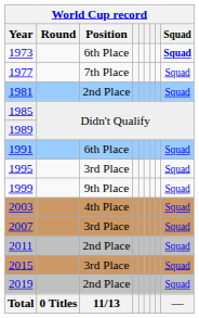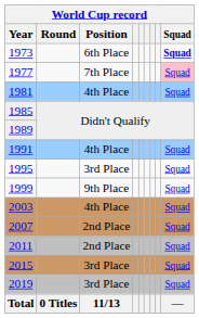 <table class="wikitable" style="text-align: center;">
 <tr>
 <th colspan=9><a href='#'>World Cup record</a></th>
 </tr>
 <tr>
 <th>Year</th>
 <th>Round</th>
 <th>Position</th>
 <th></th>
 <th></th>
 <th></th>
 <th></th>
 <th></th>
 <th><small>Squad</small></th>
 </tr>
 <tr>
 <td> <a href='#'>1973</a></td>
 <td></td>
 <td>6th Place</td>
 <td></td>
 <td></td>
 <td></td>
 <td></td>
 <td></td>
 <td><strong><small><a href='#'>Squad</a></small></strong></td>
 </tr>
 <tr>
 <td> <a href='#'>1977</a></td>
 <td></td>
 <td>7th Place</td>
 <td></td>
 <td></td>
 <td></td>
 <td></td>
 <td></td>
-<td><small><a href='#'>Squad</a></small></td>
+<td style="background: pink;"><small><a href='#'>Squad</a></small></td>
 </tr>
 <tr bgcolor=#9acdff>
 <td> <a href='#'>1981</a></td>
 <td></td>
-<td>2nd Place</td>
+<td>4th Place</td>
 <td></td>
 <td></td>
 <td></td>
 <td></td>
 <td></td>
 <td><small><a href='#'>Squad</a></small></td>
 </tr>
 <tr bgcolor="efefef">
 <td> <a href='#'>1985</a></td>
 <td colspan=8 rowspan=2>Didn't Qualify</td>
 </tr>
 <tr bgcolor="efefef">
 <td> <a href='#'>1989</a></td>
 </tr>
 <tr bgcolor=#9acdff>
 <td> <a href='#'>1991</a></td>
 <td></td>
-<td>6th Place</td>
+<td>4th Place</td>
 <td></td>
 <td></td>
 <td></td>
 <td></td>
 <td></td>
 <td><small><a href='#'>Squad</a></small></td>
 </tr>
 <tr>
 <td> <a href='#'>1995</a></td>
 <td></td>
 <td>3rd Place</td>
 <td></td>
 <td></td>
 <td></td>
 <td></td>
 <td></td>
 <td><small><a href='#'>Squad</a></small></td>
 </tr>
 <tr>
 <td> <a href='#'>1999</a></td>
 <td></td>
 <td>9th Place</td>
 <td></td>
 <td></td>
 <td></td>
 <td></td>
 <td></td>
 <td><small><a href='#'>Squad</a></small></td>
 </tr>
 <tr bgcolor=cc9966>
 <td> <a href='#'>2003</a></td>
 <td></td>
 <td>4th Place</td>
 <td></td>
 <td></td>
 <td></td>
 <td></td>
 <td></td>
 <td><small><a href='#'>Squad</a></small></td>
 </tr>
 <tr bgcolor=cc9966>
 <td> <a href='#'>2007</a></td>
 <td></td>
-<td>3rd Place</td>
+<td>2nd Place</td>
 <td></td>
 <td></td>
 <td></td>
 <td></td>
 <td></td>
 <td><small><a href='#'>Squad</a></small></td>
 </tr>
 <tr bgcolor=silver>
 <td> <a href='#'>2011</a></td>
 <td></td>
 <td>2nd Place</td>
 <td></td>
 <td></td>
 <td></td>
 <td></td>
 <td></td>
 <td><small><a href='#'>Squad</a></small></td>
 </tr>
 <tr bgcolor=cc9966>
 <td> <a href='#'>2015</a></td>
 <td></td>
 <td>3rd Place</td>
 <td></td>
 <td></td>
 <td></td>
 <td></td>
 <td></td>
 <td><small><a href='#'>Squad</a></small></td>
 </tr>
 <tr bgcolor=silver>
 <td> <a href='#'>2019</a></td>
 <td></td>
-<td>2nd Place</td>
+<td>3rd Place</td>
 <td></td>
 <td></td>
 <td></td>
 <td></td>
 <td></td>
 <td><small><a href='#'>Squad</a></small></td>
 </tr>
 <tr>
 <th>Total</th>
 <th>0 Titles</th>
 <th>11/13</th>
 <th></th>
 <th></th>
 <th></th>
 <th></th>
 <th></th>
 <th>—</th>
 </tr>
 </table>
